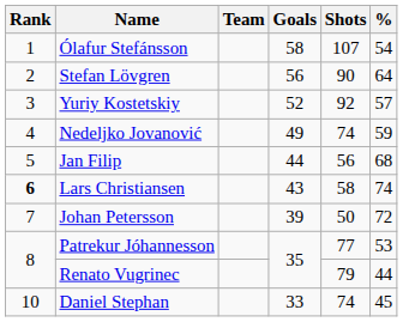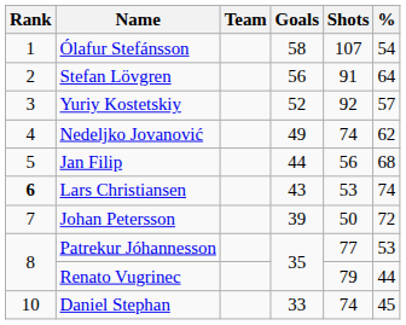 <table class="wikitable sortable" style="text-align: center;">
 <tr>
 <th>Rank</th>
 <th>Name</th>
 <th>Team</th>
 <th>Goals</th>
 <th>Shots</th>
 <th>%</th>
 </tr>
 <tr>
 <td>1</td>
 <td align=left><a href='#'>Ólafur Stefánsson</a></td>
 <td align=left></td>
 <td>58</td>
 <td>107</td>
 <td>54</td>
 </tr>
 <tr>
 <td>2</td>
 <td align=left><a href='#'>Stefan Lövgren</a></td>
 <td align=left></td>
 <td>56</td>
-<td>90</td>
+<td>91</td>
 <td>64</td>
 </tr>
 <tr>
 <td>3</td>
 <td align=left><a href='#'>Yuriy Kostetskiy</a></td>
 <td align=left></td>
 <td>52</td>
 <td>92</td>
 <td>57</td>
 </tr>
 <tr>
 <td>4</td>
 <td align=left><a href='#'>Nedeljko Jovanović</a></td>
 <td align=left></td>
 <td>49</td>
 <td>74</td>
-<td>59</td>
+<td>62</td>
 </tr>
 <tr>
 <td>5</td>
 <td align=left><a href='#'>Jan Filip</a></td>
 <td align=left></td>
 <td>44</td>
 <td>56</td>
 <td>68</td>
 </tr>
 <tr>
 <td><strong>6</strong></td>
 <td align=left><a href='#'>Lars Christiansen</a></td>
 <td align=left></td>
 <td>43</td>
-<td>58</td>
+<td>53</td>
 <td>74</td>
 </tr>
 <tr>
 <td>7</td>
 <td align=left><a href='#'>Johan Petersson</a></td>
 <td align=left></td>
 <td>39</td>
 <td>50</td>
 <td>72</td>
 </tr>
 <tr>
 <td rowspan=2>8</td>
 <td align=left><a href='#'>Patrekur Jóhannesson</a></td>
 <td align=left></td>
 <td rowspan=2>35</td>
 <td>77</td>
 <td>53</td>
 </tr>
 <tr>
 <td align=left><a href='#'>Renato Vugrinec</a></td>
 <td align=left></td>
 <td>79</td>
 <td>44</td>
 </tr>
 <tr>
 <td>10</td>
 <td align=left><a href='#'>Daniel Stephan</a></td>
 <td align=left></td>
 <td>33</td>
 <td>74</td>
 <td>45</td>
 </tr>
 </table>
